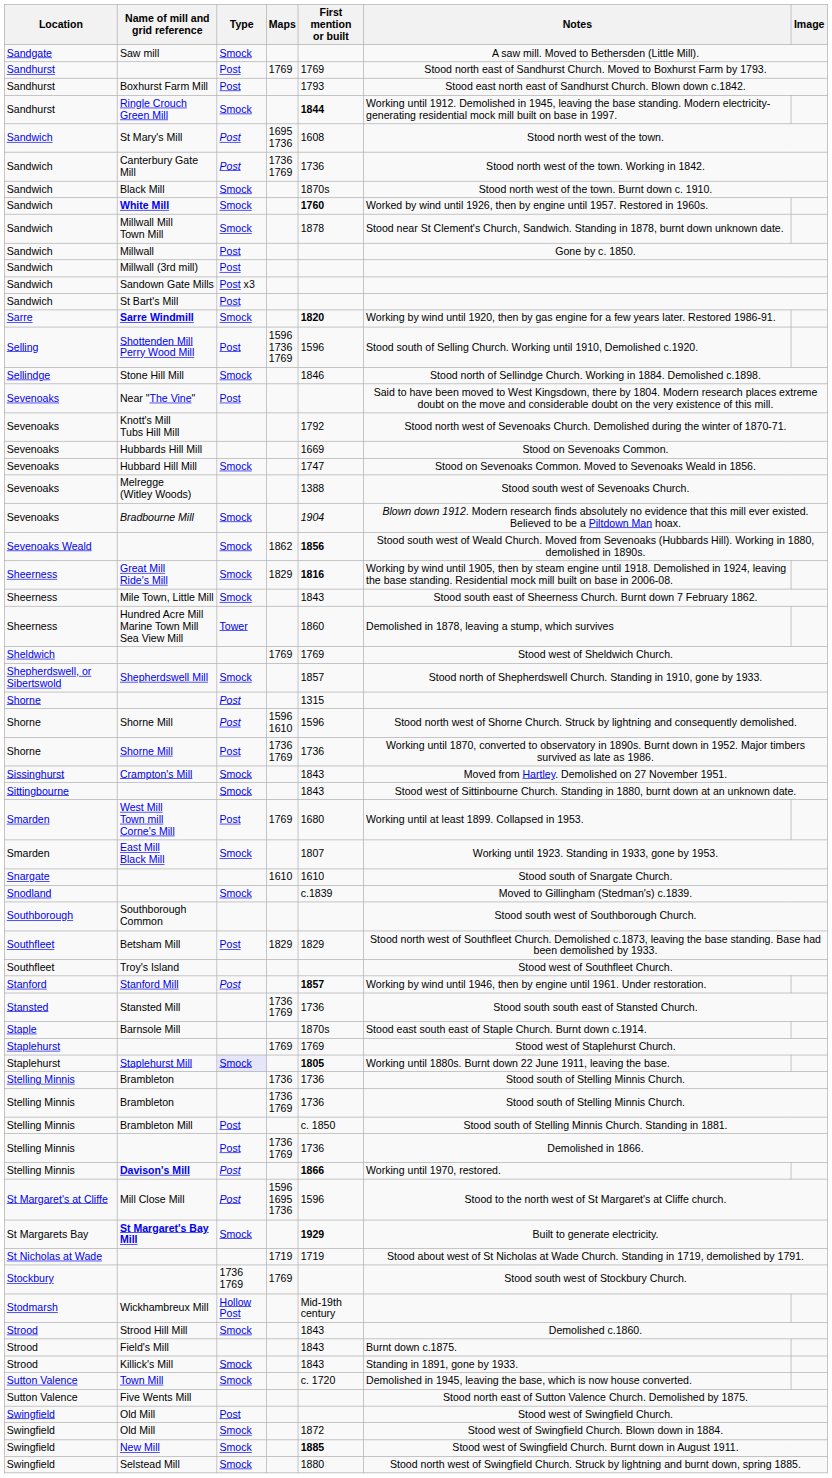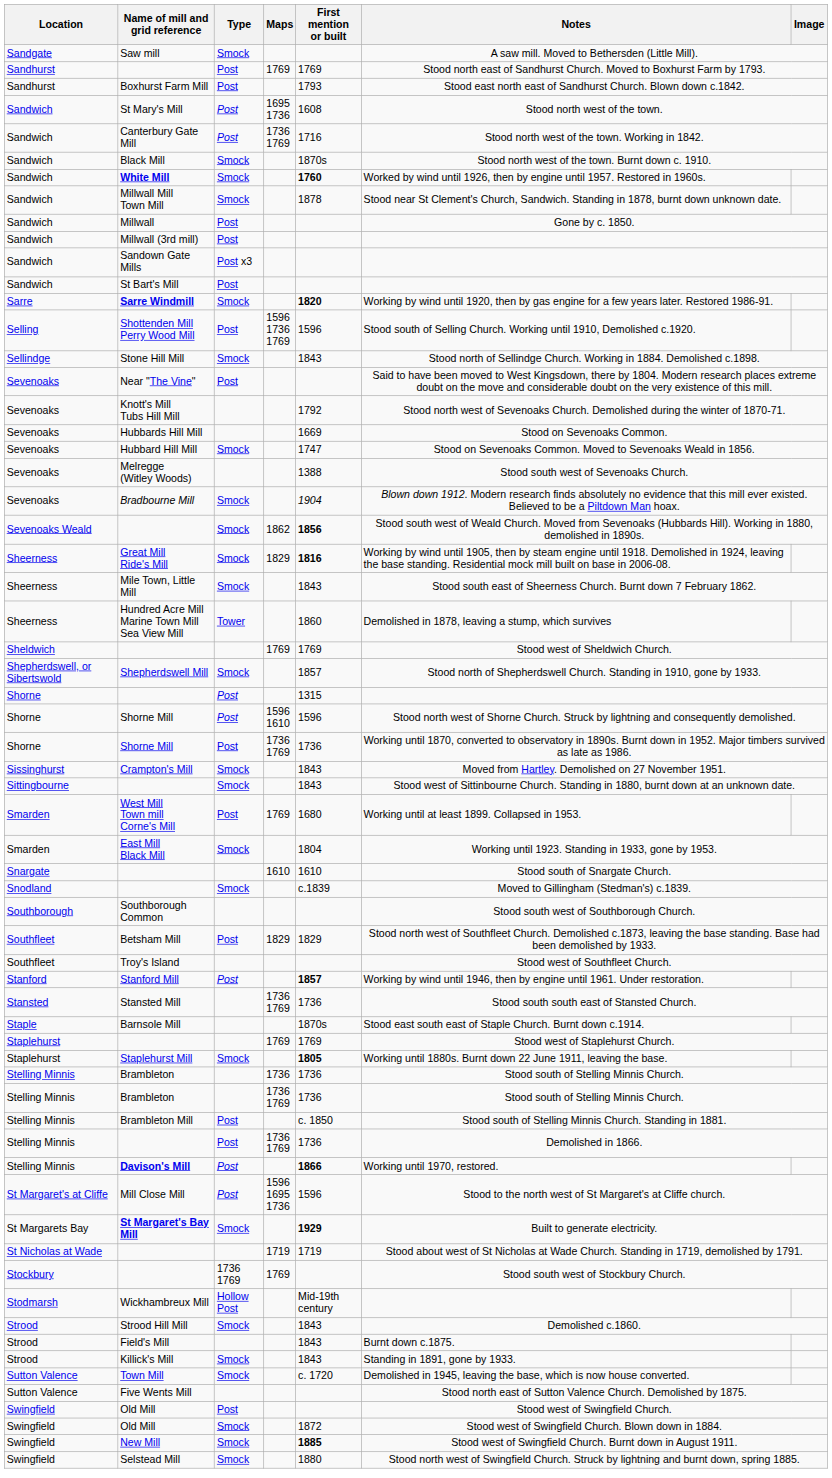 <table class="wikitable">
 <tr>
 <th>Location</th>
 <th>Name of mill and<br>grid reference</th>
 <th>Type</th>
 <th>Maps</th>
 <th>First mention<br>or built</th>
 <th>Notes</th>
 <th>Image</th>
 </tr>
 <tr>
 <td><a href='#'>Sandgate</a></td>
 <td>Saw mill</td>
 <td><a href='#'>Smock</a></td>
 <td></td>
 <td></td>
 <td colspan="2" style="text-align:center;">A saw mill. Moved to Bethersden (Little Mill).</td>
 </tr>
 <tr>
 <td><a href='#'>Sandhurst</a></td>
 <td></td>
 <td><a href='#'>Post</a></td>
 <td>1769</td>
 <td>1769</td>
 <td colspan="2" style="text-align:center;">Stood  north east of Sandhurst Church. Moved to Boxhurst Farm by 1793.</td>
 </tr>
 <tr>
 <td>Sandhurst</td>
 <td>Boxhurst Farm Mill</td>
 <td><a href='#'>Post</a></td>
 <td></td>
 <td>1793</td>
 <td colspan="2" style="text-align:center;">Stood  east north east of Sandhurst Church. Blown down c.1842.</td>
 </tr>
 <tr>
-<td>Sandhurst</td>
-<td><a href='#'>Ringle Crouch Green Mill</a><br></td>
-<td><a href='#'>Smock</a></td>
-<td></td>
-<td><strong>1844</strong></td>
-<td>Working until 1912. Demolished in 1945, leaving the base standing. Modern electricity-generating residential mock mill built on base in 1997.</td>
-<td><br></td>
-</tr>
-<tr>
 <td><a href='#'>Sandwich</a></td>
 <td>St Mary's Mill</td>
 <td><em><a href='#'>Post</a></em></td>
 <td>1695<br>1736</td>
 <td>1608</td>
 <td colspan="2" style="text-align:center;">Stood north west of the town.</td>
 </tr>
 <tr>
 <td>Sandwich</td>
 <td>Canterbury Gate Mill</td>
 <td><em><a href='#'>Post</a></em></td>
 <td>1736<br>1769</td>
-<td>1736</td>
+<td>1716</td>
 <td colspan="2" style="text-align:center;">Stood north west of the town. Working in 1842.</td>
 </tr>
 <tr>
 <td>Sandwich</td>
 <td>Black Mill</td>
 <td><a href='#'>Smock</a></td>
 <td></td>
 <td>1870s</td>
 <td colspan="2" style="text-align:center;">Stood north west of the town. Burnt down c. 1910.</td>
 </tr>
 <tr>
 <td>Sandwich</td>
 <td><strong><a href='#'>White Mill</a></strong><br></td>
 <td><a href='#'>Smock</a></td>
 <td></td>
 <td><strong>1760</strong></td>
 <td>Worked by wind until 1926, then by engine until 1957. Restored in 1960s.</td>
 <td><br></td>
 </tr>
 <tr>
 <td>Sandwich</td>
 <td>Millwall Mill<br>Town Mill</td>
 <td><a href='#'>Smock</a></td>
 <td></td>
 <td>1878</td>
 <td>Stood near St Clement's Church, Sandwich. Standing in 1878, burnt down unknown date.</td>
 <td></td>
 </tr>
 <tr>
 <td>Sandwich</td>
 <td>Millwall</td>
 <td><a href='#'>Post</a></td>
 <td></td>
 <td></td>
 <td colspan="2" style="text-align:center;">Gone by c. 1850.</td>
 </tr>
 <tr>
 <td>Sandwich</td>
 <td>Millwall (3rd mill)</td>
 <td><a href='#'>Post</a></td>
 <td></td>
 <td></td>
 <td colspan="2" style="text-align:center;"></td>
 </tr>
 <tr>
 <td>Sandwich</td>
 <td>Sandown Gate Mills</td>
 <td><a href='#'>Post</a> x3</td>
 <td></td>
 <td></td>
 <td colspan="2" style="text-align:center;"></td>
 </tr>
 <tr>
 <td>Sandwich</td>
 <td>St Bart's Mill</td>
 <td><a href='#'>Post</a></td>
 <td></td>
 <td></td>
 <td colspan="2" style="text-align:center;"></td>
 </tr>
 <tr>
 <td><a href='#'>Sarre</a></td>
 <td><strong><a href='#'>Sarre Windmill</a></strong><br></td>
 <td><a href='#'>Smock</a></td>
 <td></td>
 <td><strong>1820</strong></td>
 <td>Working by wind until 1920, then by gas engine for a few years later. Restored 1986-91.</td>
 <td><br></td>
 </tr>
 <tr>
 <td><a href='#'>Selling</a></td>
 <td><a href='#'>Shottenden Mill<br>Perry Wood Mill</a></td>
 <td><a href='#'>Post</a></td>
 <td>1596<br>1736<br>1769</td>
 <td>1596</td>
 <td>Stood  south of Selling Church. Working until 1910, Demolished c.1920.</td>
 <td></td>
 </tr>
 <tr>
 <td><a href='#'>Sellindge</a></td>
 <td>Stone Hill Mill</td>
 <td><a href='#'>Smock</a></td>
 <td></td>
-<td>1846</td>
+<td>1843</td>
 <td colspan="2" style="text-align:center;">Stood  north of Sellindge Church. Working in 1884. Demolished c.1898.</td>
 </tr>
 <tr>
 <td><a href='#'>Sevenoaks</a></td>
 <td>Near "<a href='#'>The Vine</a>"</td>
 <td><a href='#'>Post</a></td>
 <td></td>
 <td></td>
 <td colspan="2" style="text-align:center;">Said to have been moved to West Kingsdown, there by 1804. Modern research places extreme doubt on the move and considerable doubt on the very existence of this mill.</td>
 </tr>
 <tr>
 <td>Sevenoaks</td>
 <td>Knott's Mill<br>Tubs Hill Mill</td>
 <td></td>
 <td></td>
 <td>1792</td>
 <td colspan="2" style="text-align:center;">Stood  north west of Sevenoaks Church. Demolished during the winter of 1870-71.</td>
 </tr>
 <tr>
 <td>Sevenoaks</td>
 <td>Hubbards Hill Mill</td>
 <td></td>
 <td></td>
 <td>1669</td>
 <td colspan="2" style="text-align:center;">Stood on Sevenoaks Common.</td>
 </tr>
 <tr>
 <td>Sevenoaks</td>
 <td>Hubbard Hill Mill</td>
 <td><a href='#'>Smock</a></td>
 <td></td>
 <td>1747</td>
 <td colspan="2" style="text-align:center;">Stood on Sevenoaks Common. Moved to Sevenoaks Weald in 1856.</td>
 </tr>
 <tr>
 <td>Sevenoaks</td>
 <td>Melregge<br>(Witley Woods)</td>
 <td></td>
 <td></td>
 <td>1388</td>
 <td colspan="2" style="text-align:center;">Stood  south west of Sevenoaks Church.</td>
 </tr>
 <tr>
 <td>Sevenoaks</td>
 <td><em>Bradbourne Mill</em></td>
 <td><a href='#'>Smock</a></td>
 <td></td>
 <td><em>1904</em></td>
 <td colspan="2" style="text-align:center;"><em>Blown down 1912</em>. Modern research finds absolutely no evidence that this mill ever existed. Believed to be a <a href='#'>Piltdown Man</a> hoax.</td>
 </tr>
 <tr>
 <td><a href='#'>Sevenoaks Weald</a></td>
 <td></td>
 <td><a href='#'>Smock</a></td>
 <td>1862</td>
 <td><strong>1856</strong></td>
 <td colspan="2" style="text-align:center;">Stood  south west of Weald Church. Moved from Sevenoaks (Hubbards Hill). Working in 1880, demolished in 1890s.</td>
 </tr>
 <tr>
 <td><a href='#'>Sheerness</a></td>
 <td><a href='#'>Great Mill<br>Ride's Mill</a><br></td>
 <td><a href='#'>Smock</a></td>
 <td>1829</td>
 <td><strong>1816</strong></td>
 <td>Working by wind until 1905, then by steam engine until 1918. Demolished in 1924, leaving the base standing. Residential mock mill built on base in 2006-08.</td>
 <td><br></td>
 </tr>
 <tr>
 <td>Sheerness</td>
 <td>Mile Town, Little Mill</td>
 <td><a href='#'>Smock</a></td>
 <td></td>
 <td>1843</td>
 <td colspan="2" style="text-align:center;">Stood  south east of Sheerness Church. Burnt down 7 February 1862.</td>
 </tr>
 <tr>
 <td>Sheerness</td>
 <td>Hundred Acre Mill<br>Marine Town Mill<br>Sea View Mill<br></td>
 <td><a href='#'>Tower</a></td>
 <td></td>
 <td>1860</td>
 <td>Demolished in 1878, leaving a stump, which survives</td>
 <td></td>
 </tr>
 <tr>
 <td><a href='#'>Sheldwich</a></td>
 <td></td>
 <td></td>
 <td>1769</td>
 <td>1769</td>
 <td colspan="2" style="text-align:center;">Stood  west of Sheldwich Church.</td>
 </tr>
 <tr>
 <td><a href='#'>Shepherdswell, or Sibertswold</a></td>
 <td><a href='#'>Shepherdswell Mill</a></td>
 <td><a href='#'>Smock</a></td>
 <td></td>
 <td>1857</td>
 <td colspan="2" style="text-align:center;">Stood  north of Shepherdswell Church. Standing in 1910, gone by 1933.</td>
 </tr>
 <tr>
 <td><a href='#'>Shorne</a></td>
 <td></td>
 <td><em><a href='#'>Post</a></em></td>
 <td></td>
 <td>1315</td>
 <td colspan="2" style="text-align:center;"></td>
 </tr>
 <tr>
 <td>Shorne</td>
 <td>Shorne Mill</td>
 <td><em><a href='#'>Post</a></em></td>
 <td>1596<br>1610</td>
 <td>1596</td>
 <td colspan="2" style="text-align:center;">Stood  north west of Shorne Church. Struck by lightning and consequently demolished.</td>
 </tr>
 <tr>
 <td>Shorne</td>
 <td><a href='#'>Shorne Mill</a><br></td>
 <td><a href='#'>Post</a></td>
 <td>1736<br>1769</td>
 <td>1736</td>
 <td colspan="2" style="text-align:center;">Working until 1870, converted to observatory in 1890s. Burnt down in 1952. Major timbers survived as late as 1986.</td>
 </tr>
 <tr>
 <td><a href='#'>Sissinghurst</a></td>
 <td><a href='#'>Crampton's Mill</a><br></td>
 <td><a href='#'>Smock</a></td>
 <td></td>
 <td>1843</td>
 <td colspan="2" style="text-align:center;">Moved from <a href='#'>Hartley</a>. Demolished on 27 November 1951.</td>
 </tr>
 <tr>
 <td><a href='#'>Sittingbourne</a></td>
 <td></td>
 <td><a href='#'>Smock</a></td>
 <td></td>
 <td>1843</td>
 <td colspan="2" style="text-align:center;">Stood  west of Sittinbourne Church. Standing in 1880, burnt down at an unknown date.</td>
 </tr>
 <tr>
 <td><a href='#'>Smarden</a></td>
 <td><a href='#'>West Mill<br>Town mill<br>Corne's Mill</a><br></td>
 <td><a href='#'>Post</a></td>
 <td>1769</td>
 <td>1680</td>
 <td>Working until at least 1899. Collapsed in 1953.<br></td>
 <td><br></td>
 </tr>
 <tr>
 <td>Smarden</td>
 <td><a href='#'>East Mill<br>Black Mill</a><br></td>
 <td><a href='#'>Smock</a></td>
 <td></td>
-<td>1807</td>
+<td>1804</td>
 <td colspan="2" style="text-align:center;">Working until 1923. Standing in 1933, gone by 1953.</td>
 </tr>
 <tr>
 <td><a href='#'>Snargate</a></td>
 <td></td>
 <td></td>
 <td>1610</td>
 <td>1610</td>
 <td colspan="2" style="text-align:center;">Stood south of Snargate Church.</td>
 </tr>
 <tr>
 <td><a href='#'>Snodland</a></td>
 <td></td>
 <td><a href='#'>Smock</a></td>
 <td></td>
 <td>c.1839</td>
 <td colspan="2" style="text-align:center;">Moved to Gillingham (Stedman's) c.1839.</td>
 </tr>
 <tr>
 <td><a href='#'>Southborough</a></td>
 <td>Southborough Common<br></td>
 <td></td>
 <td></td>
 <td></td>
 <td colspan="2" style="text-align:center;">Stood  south west of Southborough Church.</td>
 </tr>
 <tr>
 <td><a href='#'>Southfleet</a></td>
 <td>Betsham Mill</td>
 <td><a href='#'>Post</a></td>
 <td>1829</td>
 <td>1829</td>
 <td colspan="2" style="text-align:center;">Stood  north west of Southfleet Church. Demolished c.1873, leaving the base standing. Base had been demolished by 1933.</td>
 </tr>
 <tr>
 <td>Southfleet</td>
 <td>Troy's Island</td>
 <td></td>
 <td></td>
 <td></td>
 <td colspan="2" style="text-align:center;">Stood  west of Southfleet Church.</td>
 </tr>
 <tr>
 <td><a href='#'>Stanford</a></td>
 <td><a href='#'>Stanford Mill</a><br></td>
 <td><em><a href='#'>Post</a></em></td>
 <td></td>
 <td><strong>1857</strong></td>
 <td>Working by wind until 1946, then by engine until 1961. Under restoration.</td>
 <td></td>
 </tr>
 <tr>
 <td><a href='#'>Stansted</a></td>
 <td>Stansted Mill</td>
 <td></td>
 <td>1736<br>1769</td>
 <td>1736</td>
 <td colspan="2" style="text-align:center;">Stood  south south east of Stansted Church.</td>
 </tr>
 <tr>
 <td><a href='#'>Staple</a></td>
 <td>Barnsole Mill</td>
 <td></td>
 <td></td>
 <td>1870s</td>
 <td>Stood  east south east of Staple Church. Burnt down c.1914.</td>
 <td></td>
 </tr>
 <tr>
 <td><a href='#'>Staplehurst</a></td>
 <td></td>
 <td></td>
 <td>1769</td>
 <td>1769</td>
 <td colspan="2" style="text-align:center;">Stood  west of Staplehurst Church.</td>
 </tr>
 <tr>
 <td>Staplehurst</td>
 <td><a href='#'>Staplehurst Mill</a><br></td>
-<td style="background: lavender;"><a href='#'>Smock</a></td>
+<td><a href='#'>Smock</a></td>
 <td></td>
 <td><strong>1805</strong></td>
 <td>Working until 1880s. Burnt down 22 June 1911, leaving the base.</td>
 <td></td>
 </tr>
 <tr>
 <td><a href='#'>Stelling Minnis</a></td>
 <td>Brambleton</td>
 <td></td>
 <td>1736</td>
 <td>1736</td>
 <td colspan="2" style="text-align:center;">Stood  south of Stelling Minnis Church.</td>
 </tr>
 <tr>
 <td>Stelling Minnis</td>
 <td>Brambleton</td>
 <td></td>
 <td>1736<br>1769</td>
 <td>1736</td>
 <td colspan="2" style="text-align:center;">Stood  south of Stelling Minnis Church.</td>
 </tr>
 <tr>
 <td>Stelling Minnis</td>
 <td>Brambleton Mill</td>
 <td><a href='#'>Post</a></td>
 <td></td>
 <td>c. 1850</td>
 <td colspan="2" style="text-align:center;">Stood  south of Stelling Minnis Church. Standing in 1881.</td>
 </tr>
 <tr>
 <td>Stelling Minnis</td>
 <td></td>
 <td><a href='#'>Post</a></td>
 <td>1736<br>1769</td>
 <td>1736</td>
 <td colspan="2" style="text-align:center;">Demolished in 1866.</td>
 </tr>
 <tr>
 <td>Stelling Minnis</td>
 <td><strong><a href='#'>Davison's Mill</a></strong><br></td>
 <td><em><a href='#'>Post</a></em></td>
 <td></td>
 <td><strong>1866</strong></td>
 <td>Working until 1970, restored.</td>
 <td><br></td>
 </tr>
 <tr>
 <td><a href='#'>St Margaret's at Cliffe</a></td>
 <td>Mill Close Mill</td>
 <td><em><a href='#'>Post</a></em></td>
 <td>1596<br>1695<br>1736</td>
 <td>1596</td>
 <td colspan="2" style="text-align:center;">Stood to the north west of St Margaret's at Cliffe church.</td>
 </tr>
 <tr>
 <td>St Margarets Bay</td>
 <td><strong><a href='#'>St Margaret's Bay Mill</a></strong><br></td>
 <td><a href='#'>Smock</a></td>
 <td></td>
 <td><strong>1929</strong></td>
 <td colspan="2" style="text-align:center;">Built to generate electricity.</td>
 </tr>
 <tr>
 <td><a href='#'>St Nicholas at Wade</a></td>
 <td></td>
 <td></td>
 <td>1719</td>
 <td>1719</td>
 <td colspan="2" style="text-align:center;">Stood about  west of St Nicholas at Wade Church. Standing in 1719, demolished by 1791.</td>
 </tr>
 <tr>
 <td><a href='#'>Stockbury</a></td>
 <td></td>
 <td>1736<br>1769</td>
 <td>1769</td>
 <td></td>
 <td colspan="2" style="text-align:center;">Stood  south west of Stockbury Church.</td>
 </tr>
 <tr>
 <td><a href='#'>Stodmarsh</a></td>
 <td>Wickhambreux Mill <br></td>
 <td><a href='#'>Hollow Post</a></td>
 <td></td>
 <td>Mid-19th century</td>
 <td></td>
 <td></td>
 </tr>
 <tr>
 <td><a href='#'>Strood</a></td>
 <td>Strood Hill Mill<br></td>
 <td><a href='#'>Smock</a></td>
 <td></td>
 <td>1843</td>
 <td colspan="2" style="text-align:center;">Demolished c.1860.</td>
 </tr>
 <tr>
 <td>Strood</td>
 <td>Field's Mill<br></td>
 <td></td>
 <td></td>
 <td>1843</td>
 <td>Burnt down c.1875.</td>
 <td></td>
 </tr>
 <tr>
 <td>Strood</td>
 <td>Killick's Mill<br></td>
 <td><a href='#'>Smock</a></td>
 <td></td>
 <td>1843</td>
 <td>Standing in 1891, gone by 1933.</td>
 <td></td>
 </tr>
 <tr>
 <td><a href='#'>Sutton Valence</a></td>
 <td><a href='#'>Town Mill</a><br></td>
 <td><a href='#'>Smock</a></td>
 <td></td>
 <td>c. 1720</td>
 <td>Demolished in 1945, leaving the base, which is now house converted.</td>
 <td></td>
 </tr>
 <tr>
 <td>Sutton Valence</td>
 <td>Five Wents Mill</td>
 <td></td>
 <td></td>
 <td></td>
 <td colspan="2" style="text-align:center;">Stood  north east of Sutton Valence Church. Demolished by 1875.</td>
 </tr>
 <tr>
 <td><a href='#'>Swingfield</a></td>
 <td>Old Mill</td>
 <td><a href='#'>Post</a></td>
 <td></td>
 <td></td>
 <td colspan="2" style="text-align:center;">Stood  west of Swingfield Church.</td>
 </tr>
 <tr>
 <td>Swingfield</td>
 <td>Old Mill</td>
 <td><a href='#'>Smock</a></td>
 <td></td>
 <td>1872</td>
 <td colspan="2" style="text-align:center;">Stood  west of Swingfield Church. Blown down in 1884.</td>
 </tr>
 <tr>
 <td>Swingfield</td>
 <td><a href='#'>New Mill</a></td>
 <td><a href='#'>Smock</a></td>
 <td></td>
 <td><strong>1885</strong></td>
 <td colspan="2" style="text-align:center;">Stood  west of Swingfield Church. Burnt down in August 1911.</td>
 </tr>
 <tr>
 <td>Swingfield</td>
 <td>Selstead Mill</td>
 <td><a href='#'>Smock</a></td>
 <td></td>
 <td>1880</td>
 <td colspan="2" style="text-align:center;">Stood  north west of Swingfield Church. Struck by lightning and burnt down, spring 1885.</td>
 </tr>
 </table>
